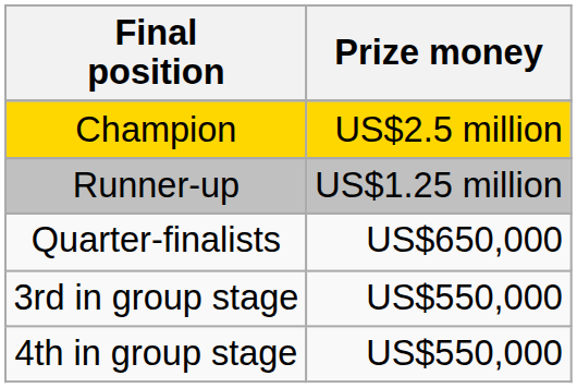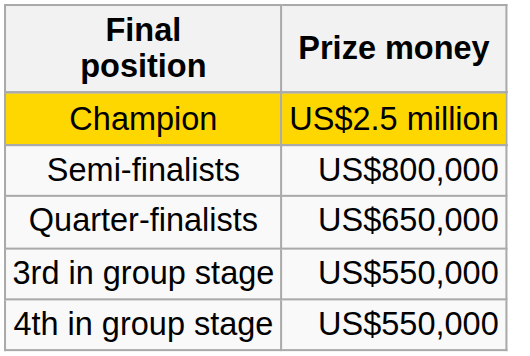 <table Class="wikitable" style="text-align: center;">
 <tr>
 <th>Final<br>position</th>
 <th>Prize money</th>
 </tr>
 <tr>
 </tr>
 <tr style="background:gold;">
 <td>Champion</td>
 <td align=right>US$2.5 million</td>
 </tr>
 <tr>
 </tr>
-<tr style="background:silver;">
-<td>Runner-up</td>
-<td align=right>US$1.25 million</td>
+<tr>
+<td>Semi-finalists</td>
+<td align=right>US$800,000</td>
 </tr>
 <tr>
 <td>Quarter-finalists</td>
 <td align=right>US$650,000</td>
 </tr>
 <tr>
 <td>3rd in group stage</td>
 <td align=right>US$550,000</td>
 </tr>
 <tr>
 <td>4th in group stage</td>
 <td align=right>US$550,000</td>
 </tr>
 </table>
